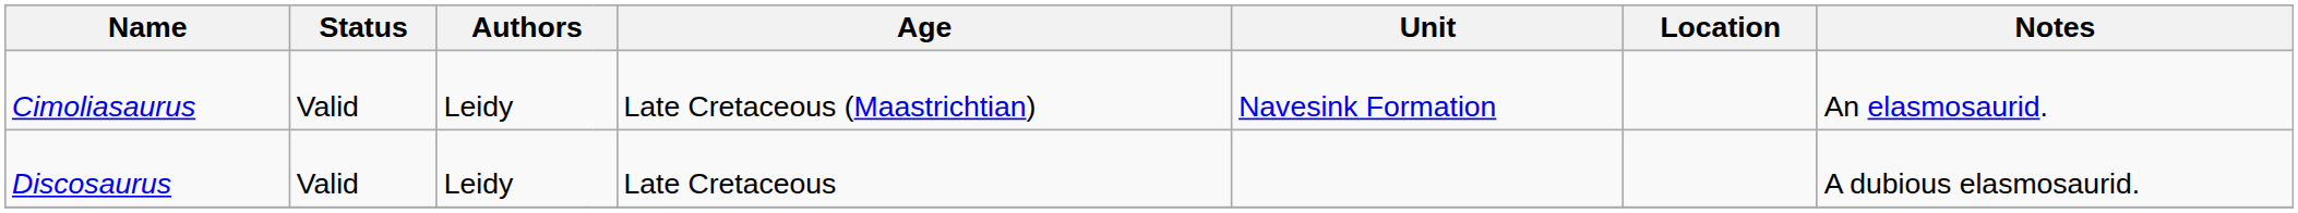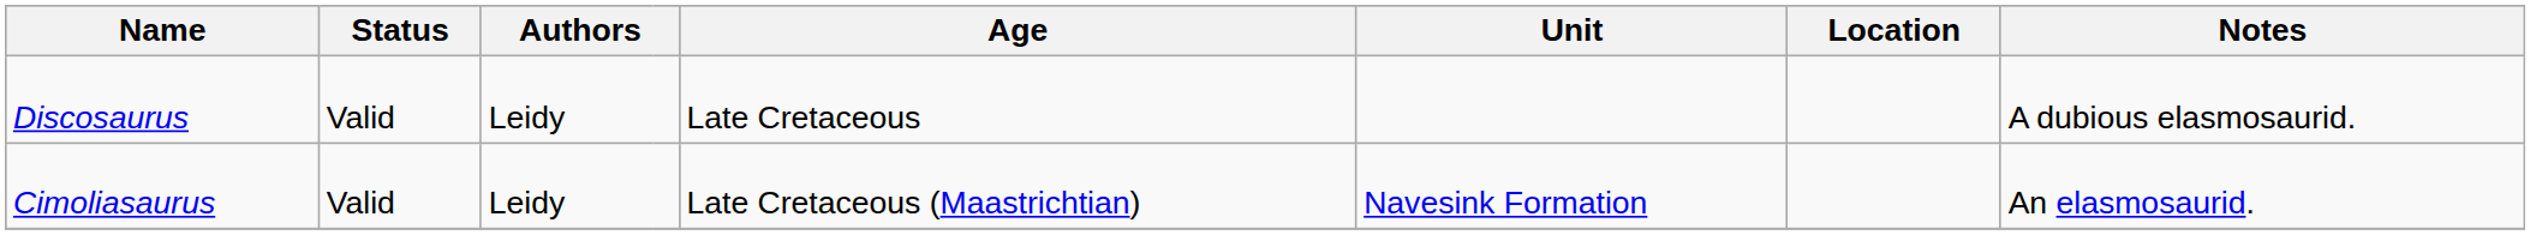 <table class="wikitable sortable" align="center" width="100%">
 <tr>
 <th>Name</th>
 <th>Status</th>
 <th colspan="2">Authors</th>
 <th>Age</th>
 <th>Unit</th>
 <th>Location</th>
 <th>Notes</th>
+</tr>
+<tr>
+<td><br><em><a href='#'>Discosaurus</a></em></td>
+<td><br>Valid</td>
+<td style="border-right:0px" valign="top"><br>Leidy</td>
+<td style="border-left:0px" valign="top"></td>
+<td><br>Late Cretaceous</td>
+<td></td>
+<td><br></td>
+<td><br>A dubious elasmosaurid.</td>
 </tr>
 <tr>
 <td><br><em><a href='#'>Cimoliasaurus</a></em></td>
 <td><br>Valid</td>
 <td style="border-right:0px" valign="top"><br>Leidy</td>
 <td style="border-left:0px" valign="top"></td>
 <td><br>Late Cretaceous (<a href='#'>Maastrichtian</a>)</td>
 <td><br><a href='#'>Navesink Formation</a></td>
 <td><br></td>
 <td><br>An <a href='#'>elasmosaurid</a>.</td>
 </tr>
 <tr>
-<td><br><em><a href='#'>Discosaurus</a></em></td>
-<td><br>Valid</td>
-<td style="border-right:0px" valign="top"><br>Leidy</td>
-<td style="border-left:0px" valign="top"></td>
-<td><br>Late Cretaceous</td>
-<td></td>
-<td><br></td>
-<td><br>A dubious elasmosaurid.</td>
-</tr>
-<tr>
 </tr>
 </table>
